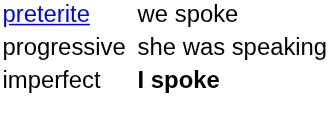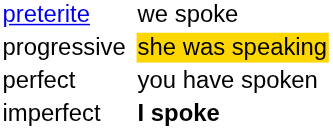 <table>
 <tr>
 <td><a href='#'>preterite</a></td>
 <td></td>
 <td>we spoke</td>
 </tr>
 <tr>
 <td>progressive</td>
 <td></td>
-<td>she was speaking</td>
+<td style="background: gold;">she was speaking</td>
+</tr>
+<tr>
+<td>perfect</td>
+<td></td>
+<td>you have spoken</td>
 </tr>
 <tr>
 <td>imperfect</td>
 <td></td>
 <td><strong>I spoke</strong></td>
 </tr>
 </table>
